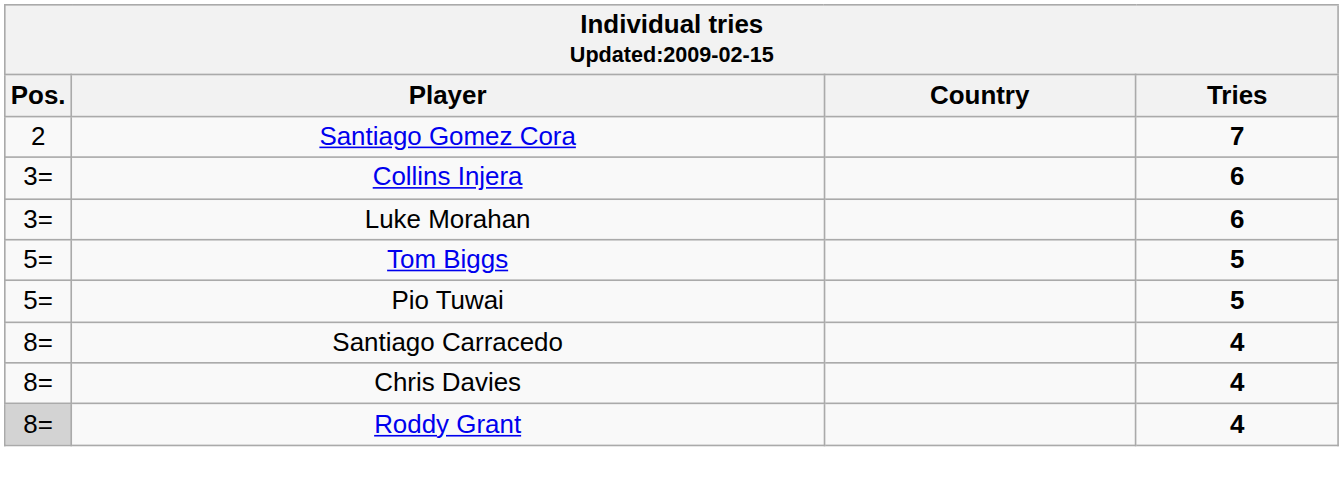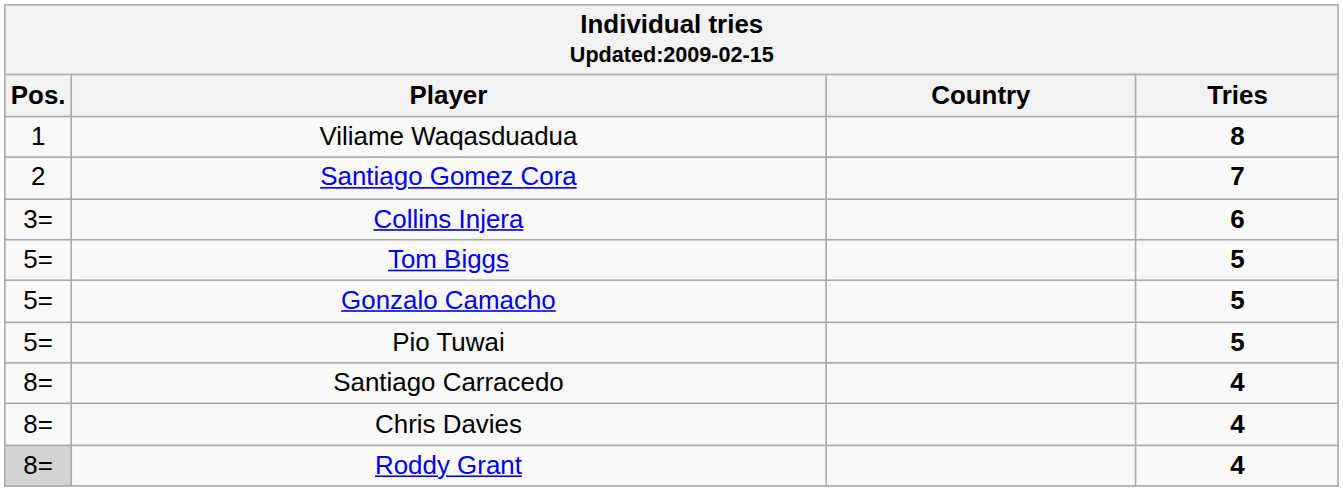 <table class="wikitable" style="text-align:center">
 <tr bgcolor="#efefef">
 <th colspan=4 style="border-right:0px;";>Individual tries <br><small>Updated:2009-02-15</small></th>
 </tr>
 <tr bgcolor="#efefef">
 <th width=5%>Pos.</th>
 <th>Player</th>
 <th>Country</th>
 <th>Tries</th>
+</tr>
+<tr>
+<td>1</td>
+<td>Viliame Waqasduadua</td>
+<td></td>
+<td><strong>8</strong></td>
 </tr>
 <tr>
 <td>2</td>
 <td><a href='#'>Santiago Gomez Cora</a></td>
 <td></td>
 <td><strong>7</strong></td>
 </tr>
 <tr>
 <td>3=</td>
 <td><a href='#'>Collins Injera</a></td>
 <td></td>
 <td><strong>6</strong></td>
 </tr>
 <tr>
-<td>3=</td>
-<td>Luke Morahan</td>
+<td>5=</td>
+<td><a href='#'>Tom Biggs</a></td>
 <td></td>
-<td><strong>6</strong></td>
+<td><strong>5</strong></td>
 </tr>
 <tr>
 <td>5=</td>
-<td><a href='#'>Tom Biggs</a></td>
+<td><a href='#'>Gonzalo Camacho</a></td>
 <td></td>
 <td><strong>5</strong></td>
 </tr>
 <tr>
 <td>5=</td>
 <td>Pio Tuwai</td>
 <td></td>
 <td><strong>5</strong></td>
 </tr>
 <tr>
 <td>8=</td>
 <td>Santiago Carracedo</td>
 <td></td>
 <td><strong>4</strong></td>
 </tr>
 <tr>
 <td>8=</td>
 <td>Chris Davies</td>
 <td></td>
 <td><strong>4</strong></td>
 </tr>
 <tr>
 <td style="background: lightgrey;">8=</td>
 <td><a href='#'>Roddy Grant</a></td>
 <td></td>
 <td><strong>4</strong></td>
 </tr>
 </table>
